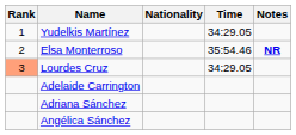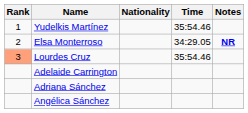 <table class="wikitable sortable" style="text-align:center;font-size:95%">
 <tr>
 <th>Rank</th>
 <th>Name</th>
 <th>Nationality</th>
 <th>Time</th>
 <th>Notes</th>
 </tr>
 <tr>
 <td>1</td>
 <td align=left><a href='#'>Yudelkis Martínez</a></td>
 <td align=left></td>
-<td>34:29.05</td>
+<td>35:54.46</td>
 <td></td>
 </tr>
 <tr>
 <td>2</td>
 <td align=left><a href='#'>Elsa Monterroso</a></td>
 <td align=left></td>
-<td>35:54.46</td>
+<td>34:29.05</td>
 <td><strong><a href='#'>NR</a></strong></td>
 </tr>
 <tr>
 <td style="background: lightsalmon;">3</td>
 <td align=left><a href='#'>Lourdes Cruz</a></td>
 <td align=left></td>
-<td>34:29.05</td>
+<td>35:54.46</td>
 <td></td>
 </tr>
 <tr>
 <td></td>
 <td align=left><a href='#'>Adelaide Carrington</a></td>
 <td align=left></td>
 <td></td>
 <td></td>
 </tr>
 <tr>
 <td></td>
 <td align=left><a href='#'>Adriana Sánchez</a></td>
 <td align=left></td>
 <td></td>
 <td></td>
 </tr>
 <tr>
 <td></td>
 <td align=left><a href='#'>Angélica Sánchez</a></td>
 <td align=left></td>
 <td></td>
 <td></td>
 </tr>
 </table>
